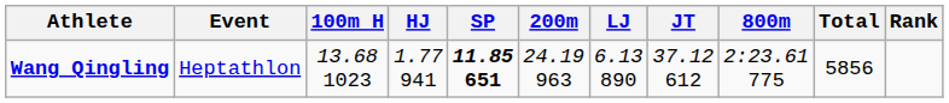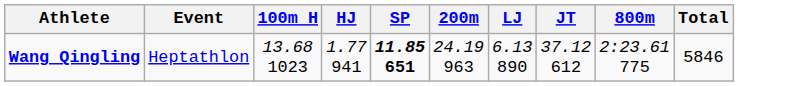 <table class="wikitable" style="text-align:center; font-size:90%">
 <tr>
 <th>Athlete</th>
 <th>Event</th>
 <th><a href='#'>100m H</a></th>
 <th><a href='#'>HJ</a></th>
 <th><a href='#'>SP</a></th>
 <th><a href='#'>200m</a></th>
 <th><a href='#'>LJ</a></th>
 <th><a href='#'>JT</a></th>
 <th><a href='#'>800m</a></th>
 <th>Total</th>
-<th>Rank</th>
 </tr>
 <tr>
 <td align="left"><strong><a href='#'>Wang Qingling</a></strong></td>
 <td align="left"><a href='#'>Heptathlon</a></td>
 <td><em>13.68</em><br>1023</td>
 <td><em>1.77</em><br>941</td>
 <td><strong><em>11.85</em><br>651</strong></td>
 <td><em>24.19</em><br>963</td>
 <td><em>6.13</em><br>890</td>
 <td><em>37.12</em><br>612</td>
 <td><em>2:23.61</em><br>775</td>
-<td>5856</td>
-<td></td>
+<td>5846</td>
 </tr>
 </table>
